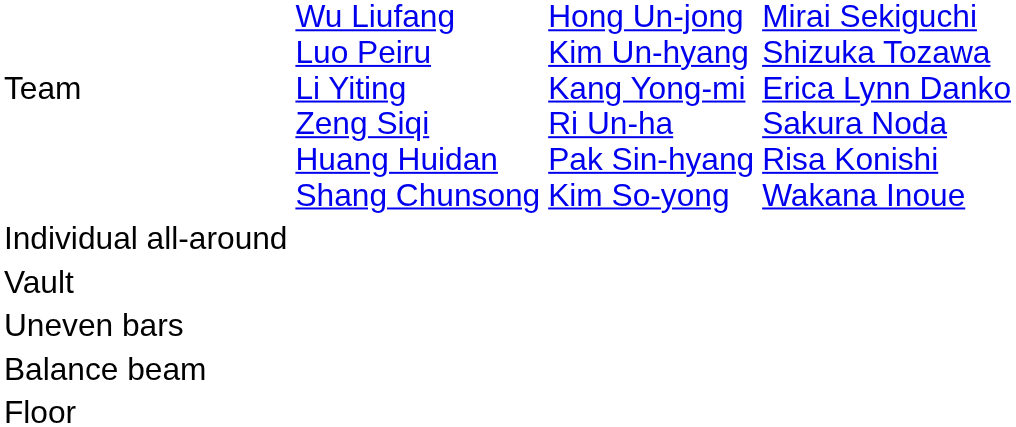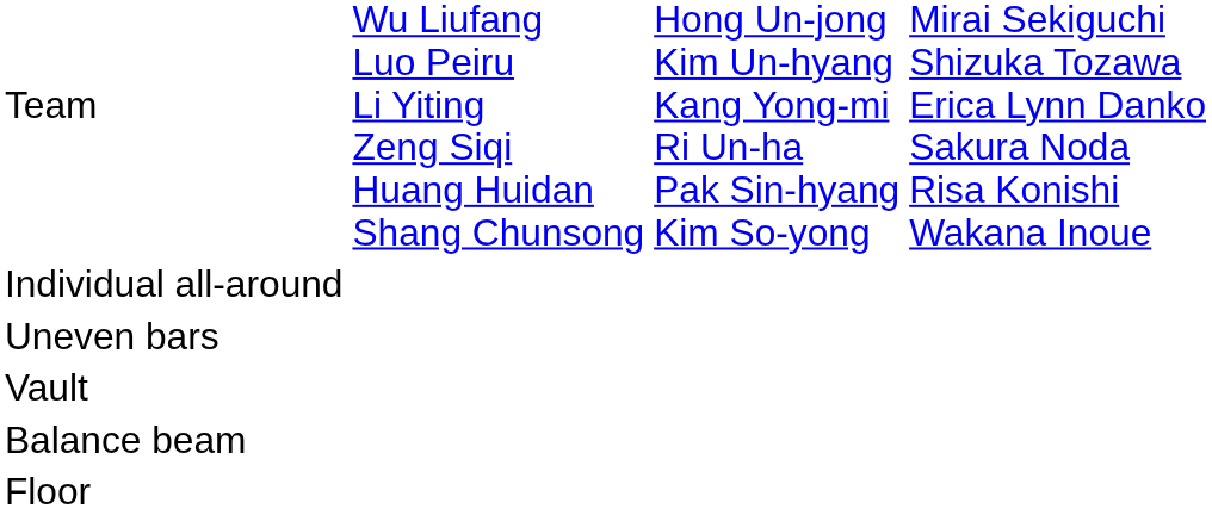 <table>
 <tr>
 <td>Team</td>
 <td><br><a href='#'>Wu Liufang</a><br><a href='#'>Luo Peiru</a><br><a href='#'>Li Yiting</a><br><a href='#'>Zeng Siqi</a><br><a href='#'>Huang Huidan</a><br><a href='#'>Shang Chunsong</a></td>
 <td><br><a href='#'>Hong Un-jong</a><br><a href='#'>Kim Un-hyang</a><br><a href='#'>Kang Yong-mi</a><br><a href='#'>Ri Un-ha</a><br><a href='#'>Pak Sin-hyang</a><br><a href='#'>Kim So-yong</a></td>
 <td><br><a href='#'>Mirai Sekiguchi</a><br><a href='#'>Shizuka Tozawa</a><br><a href='#'>Erica Lynn Danko</a><br><a href='#'>Sakura Noda</a><br><a href='#'>Risa Konishi</a><br><a href='#'>Wakana Inoue</a></td>
 </tr>
 <tr>
 <td>Individual all-around</td>
 <td></td>
 <td></td>
 <td></td>
 </tr>
 <tr>
-<td>Vault</td>
+<td>Uneven bars</td>
 <td></td>
 <td></td>
 <td></td>
 </tr>
 <tr>
-<td>Uneven bars</td>
+<td>Vault</td>
 <td></td>
 <td></td>
 <td></td>
 </tr>
 <tr>
 <td>Balance beam</td>
 <td></td>
 <td></td>
 <td></td>
 </tr>
 <tr>
 <td>Floor</td>
 <td></td>
 <td></td>
 <td></td>
 </tr>
 </table>
